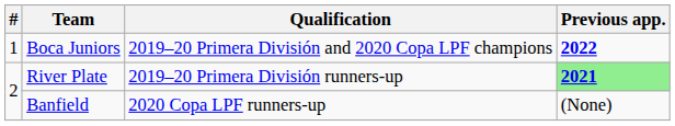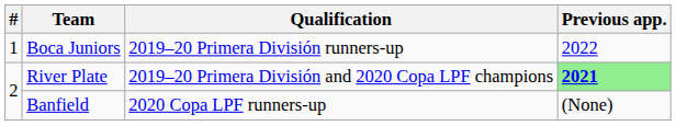 <table class="wikitable">
 <tr>
 <th>#</th>
 <th>Team</th>
 <th>Qualification</th>
 <th>Previous app.</th>
 </tr>
 <tr>
 <td>1</td>
 <td><a href='#'>Boca Juniors</a></td>
-<td><a href='#'>2019–20 Primera División</a> and <a href='#'>2020 Copa LPF</a> champions</td>
-<td><strong><a href='#'>2022</a></strong></td>
+<td><a href='#'>2019–20 Primera División</a> runners-up</td>
+<td><a href='#'>2022</a></td>
 </tr>
 <tr>
 <td rowspan=2>2</td>
 <td><a href='#'>River Plate</a></td>
-<td><a href='#'>2019–20 Primera División</a> runners-up</td>
+<td><a href='#'>2019–20 Primera División</a> and <a href='#'>2020 Copa LPF</a> champions</td>
 <td style="background: lightgreen;"><strong><a href='#'>2021</a></strong></td>
 </tr>
 <tr>
 <td><a href='#'>Banfield</a></td>
 <td><a href='#'>2020 Copa LPF</a> runners-up</td>
 <td>(None)</td>
 </tr>
 </table>
